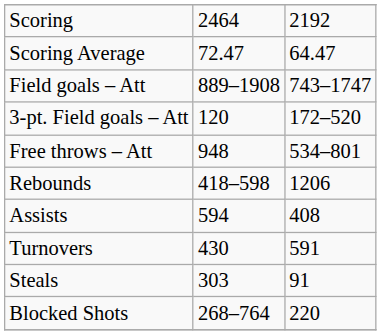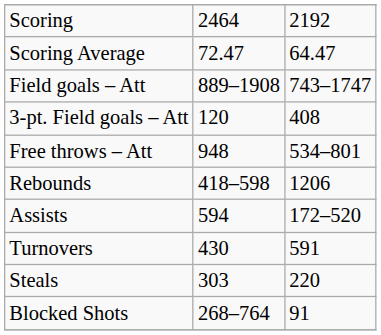 <table class="wikitable">
 <tr>
 </tr>
 <tr>
 <td>Scoring</td>
 <td>2464</td>
 <td>2192</td>
 </tr>
 <tr>
 <td>Scoring Average</td>
 <td>72.47</td>
 <td>64.47</td>
 </tr>
 <tr>
 <td>Field goals – Att</td>
 <td>889–1908</td>
 <td>743–1747</td>
 </tr>
 <tr>
 <td>3-pt. Field goals – Att</td>
 <td>120</td>
-<td>172–520</td>
+<td>408</td>
 </tr>
 <tr>
 <td>Free throws – Att</td>
 <td>948</td>
 <td>534–801</td>
 </tr>
 <tr>
 <td>Rebounds</td>
 <td>418–598</td>
 <td>1206</td>
 </tr>
 <tr>
 <td>Assists</td>
 <td>594</td>
-<td>408</td>
+<td>172–520</td>
 </tr>
 <tr>
 <td>Turnovers</td>
 <td>430</td>
 <td>591</td>
 </tr>
 <tr>
 <td>Steals</td>
 <td>303</td>
-<td>91</td>
+<td>220</td>
 </tr>
 <tr>
 <td>Blocked Shots</td>
 <td>268–764</td>
-<td>220</td>
+<td>91</td>
 </tr>
 <tr>
 </tr>
 </table>
